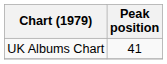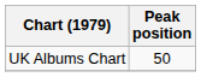 <table class="wikitable">
 <tr>
 <th>Chart (1979)</th>
 <th>Peak<br>position</th>
 </tr>
 <tr>
 <td>UK Albums Chart</td>
-<td align="center">41</td>
+<td align="center">50</td>
 </tr>
 <tr>
 </tr>
 </table>
